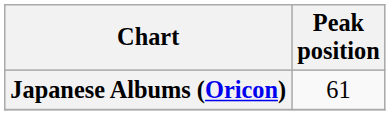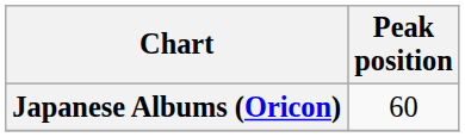 <table class="wikitable plainrowheaders sortable" style="text-align:center;" border="1">
 <tr>
 <th scope="col">Chart</th>
 <th scope="col">Peak<br>position</th>
 </tr>
 <tr>
 <th scope="row">Japanese Albums (<a href='#'>Oricon</a>)</th>
-<td>61</td>
+<td>60</td>
 </tr>
 <tr>
 </tr>
 </table>
